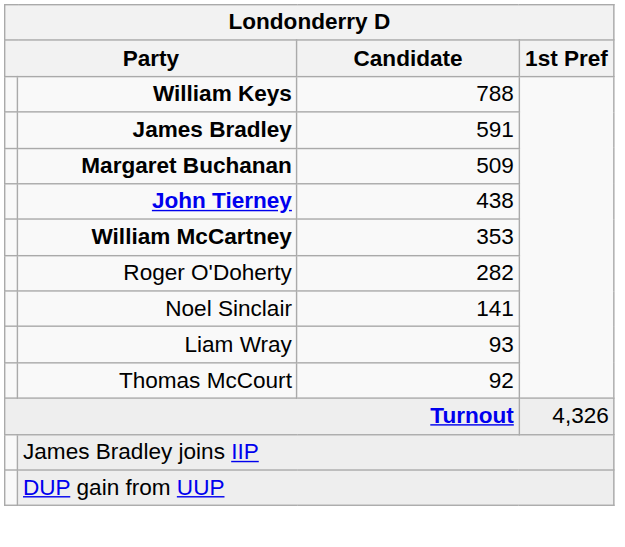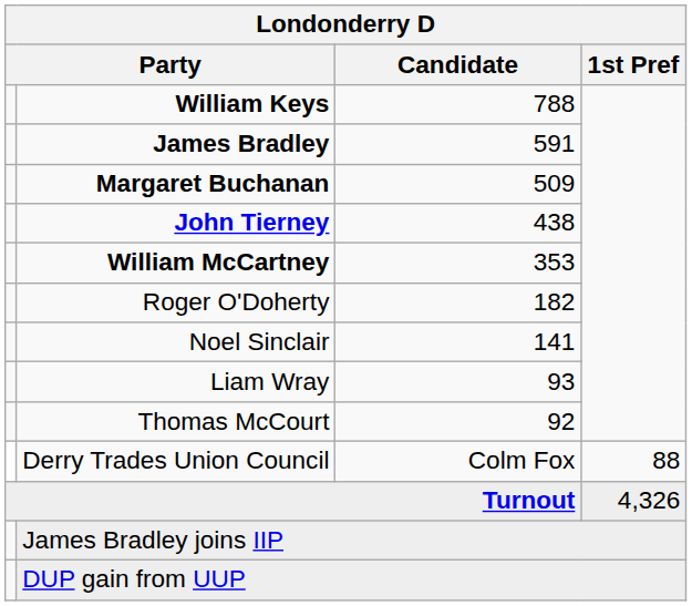 <table class="wikitable">
 <tr>
 <th colspan="4" align="center">Londonderry D</th>
 </tr>
 <tr>
 <th colspan="2" align="center" width=200>Party</th>
 <th width=150>Candidate</th>
 <th width=60>1st Pref</th>
 </tr>
 <tr>
 <td></td>
 <td align="right"><strong>William Keys</strong></td>
 <td align="right">788</td>
 </tr>
 <tr>
 <td></td>
 <td align="right"><strong>James Bradley</strong></td>
 <td align="right">591</td>
 </tr>
 <tr>
 <td></td>
 <td align="right"><strong>Margaret Buchanan</strong></td>
 <td align="right">509</td>
 </tr>
 <tr>
 <td></td>
 <td align="right"><strong><a href='#'>John Tierney</a></strong></td>
 <td align="right">438</td>
 </tr>
 <tr>
 <td></td>
 <td align="right"><strong>William McCartney</strong></td>
 <td align="right">353</td>
 </tr>
 <tr>
 <td></td>
 <td align="right">Roger O'Doherty</td>
-<td align="right">282</td>
+<td align="right">182</td>
 </tr>
 <tr>
 <td></td>
 <td align="right">Noel Sinclair</td>
 <td align="right">141</td>
 </tr>
 <tr>
 <td></td>
 <td align="right">Liam Wray</td>
 <td align="right">93</td>
 </tr>
 <tr>
 <td></td>
 <td align="right">Thomas McCourt</td>
 <td align="right">92</td>
 </tr>
+<tr>
+<td style="background-color: #FFFFFF"></td>
+<td>Derry Trades Union Council</td>
+<td align="right">Colm Fox</td>
+<td align="right">88</td>
+</tr>
 <tr bgcolor="EEEEEE">
 <td colspan=3 align="right"><strong><a href='#'>Turnout</a></strong></td>
 <td align="right">4,326</td>
 </tr>
 <tr>
 <td bgcolor=></td>
 <td colspan=3 bgcolor="EEEEEE">James Bradley joins <a href='#'>IIP</a></td>
 </tr>
 <tr>
 <td bgcolor=></td>
 <td colspan=3 bgcolor="EEEEEE"><a href='#'>DUP</a> gain from <a href='#'>UUP</a></td>
 </tr>
 </table>
